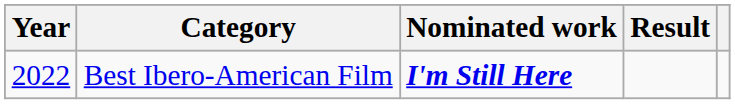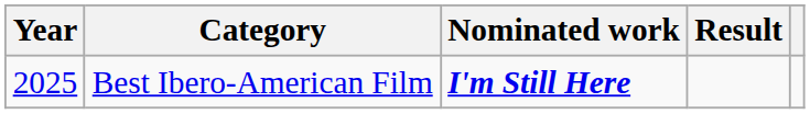 <table class="wikitable sortable">
 <tr>
 <th>Year</th>
 <th>Category</th>
 <th>Nominated work</th>
 <th>Result</th>
 <th class="unsortable"></th>
 </tr>
 <tr>
-<td><a href='#'>2022</a></td>
+<td><a href='#'>2025</a></td>
 <td><a href='#'>Best Ibero-American Film</a></td>
 <td><strong><em><a href='#'>I'm Still Here</a></em></strong></td>
 <td></td>
 <td></td>
 </tr>
 </table>
